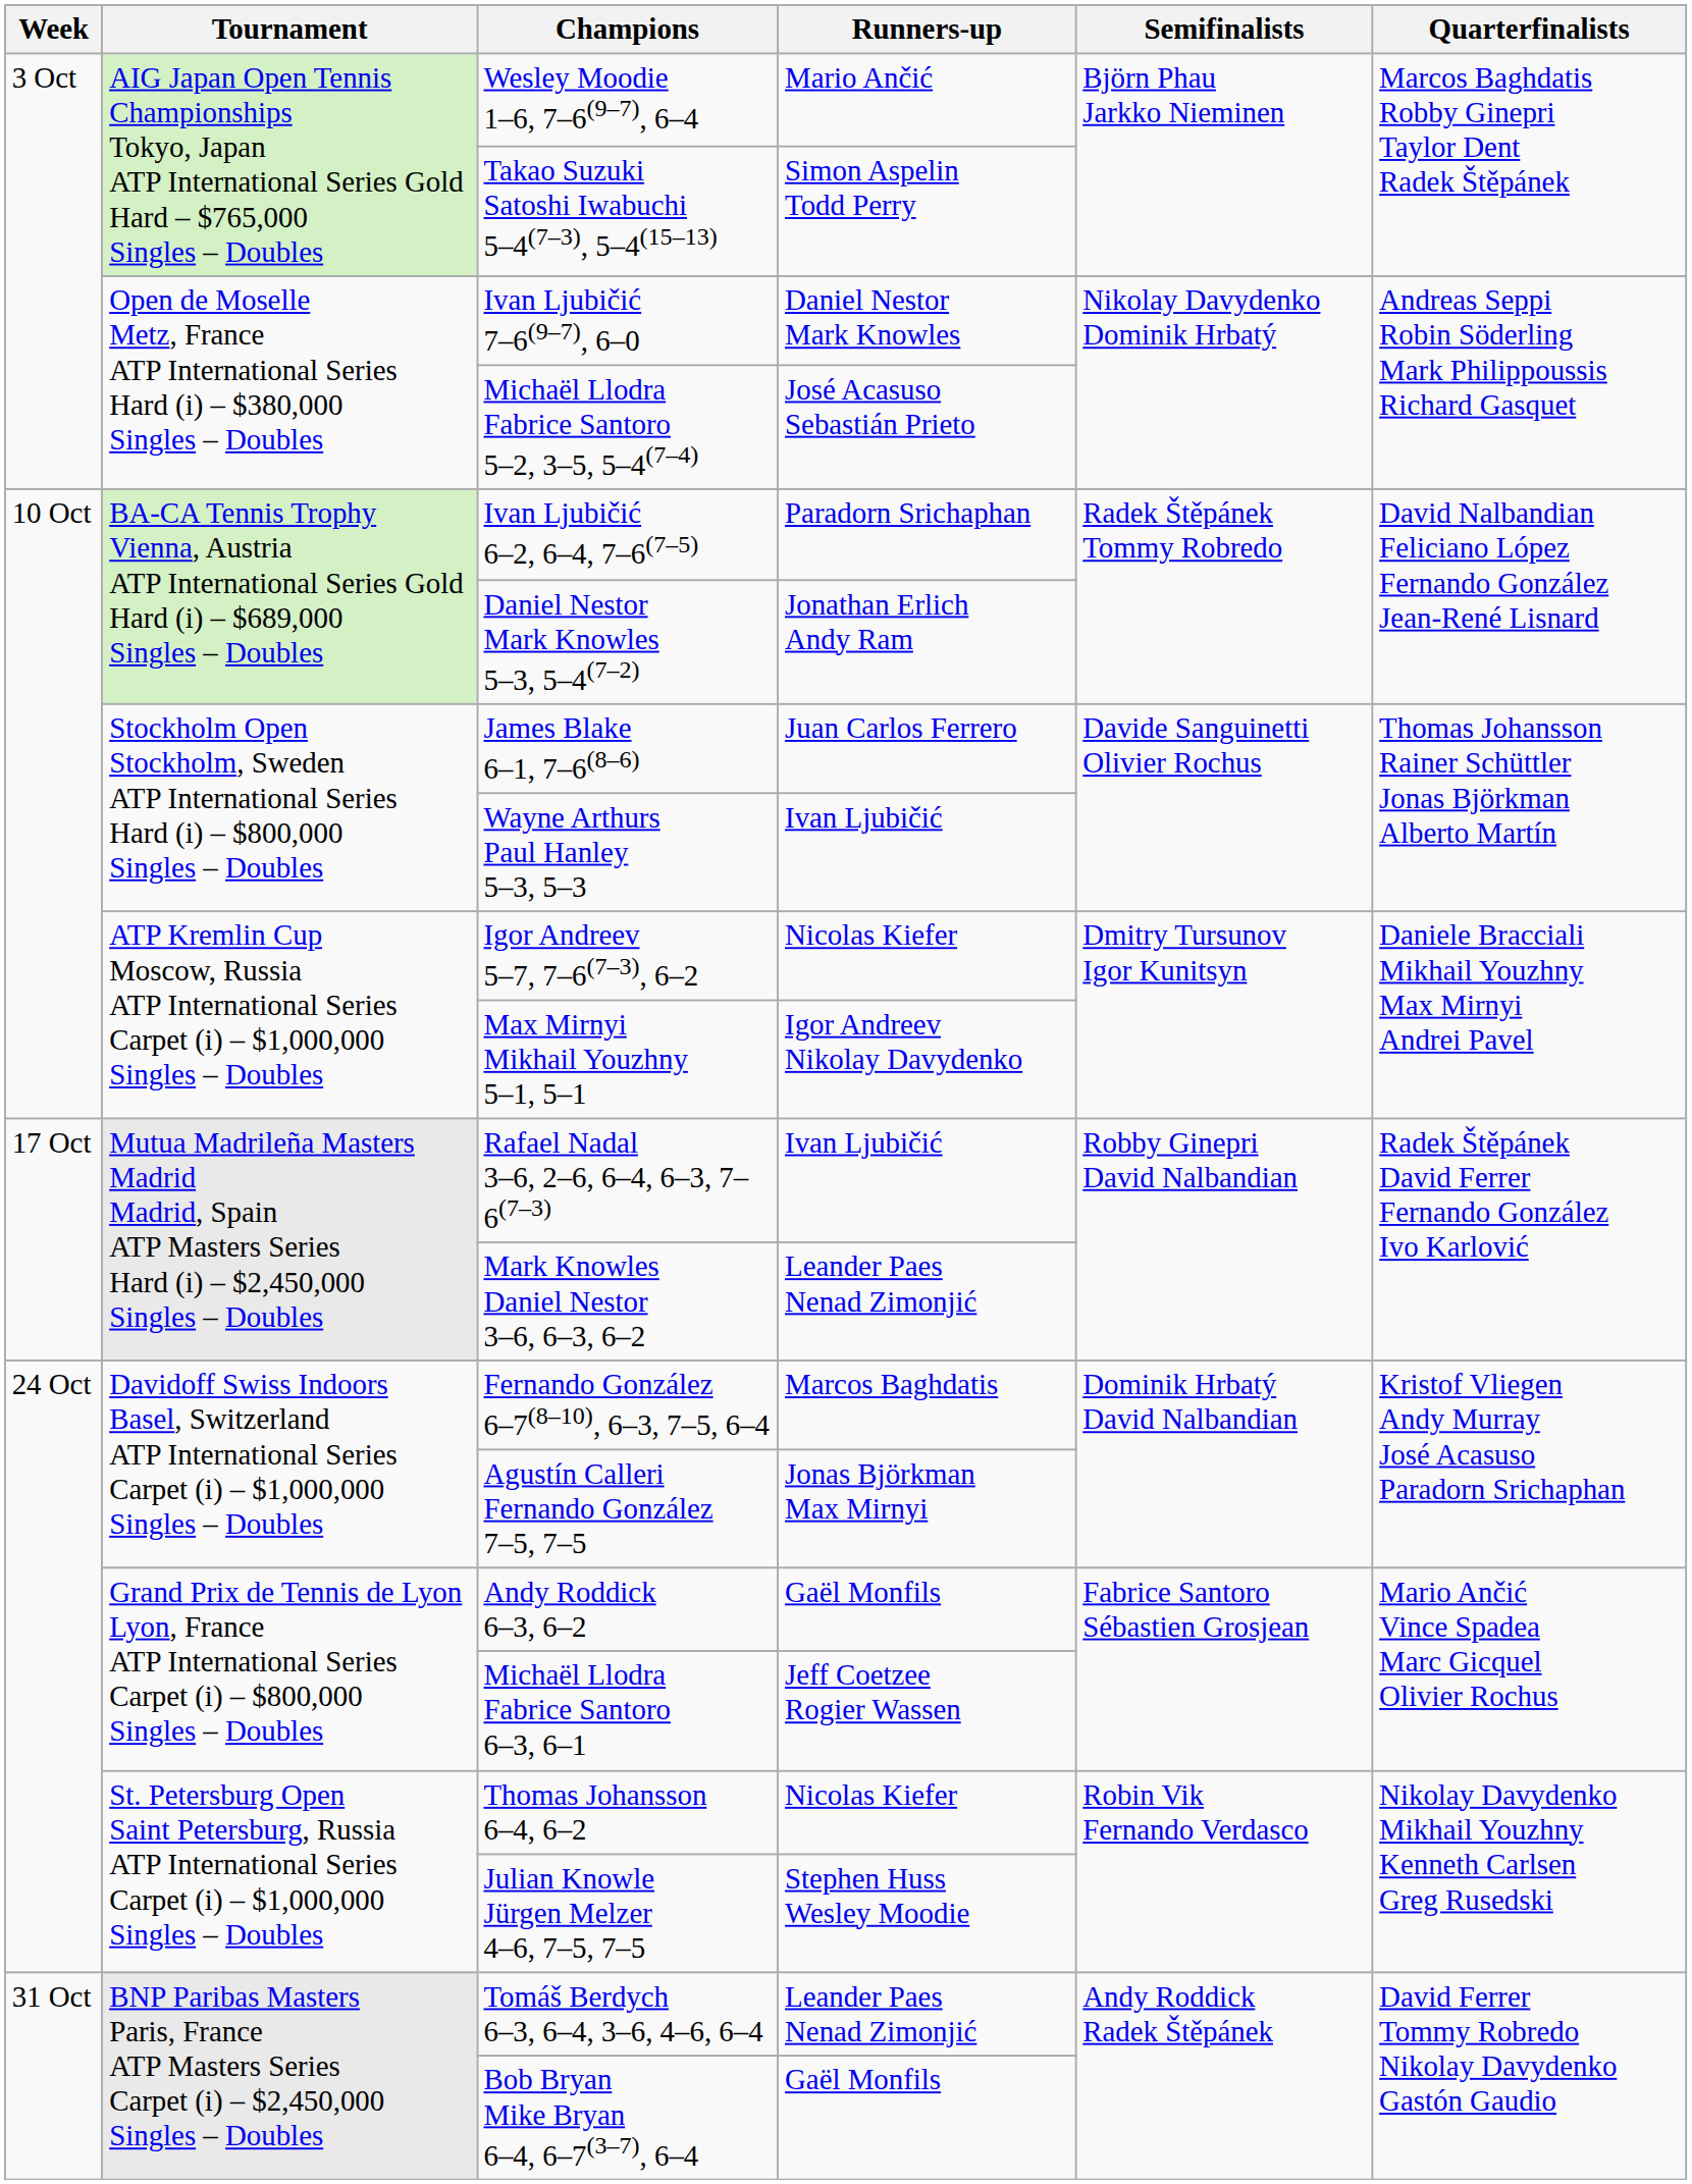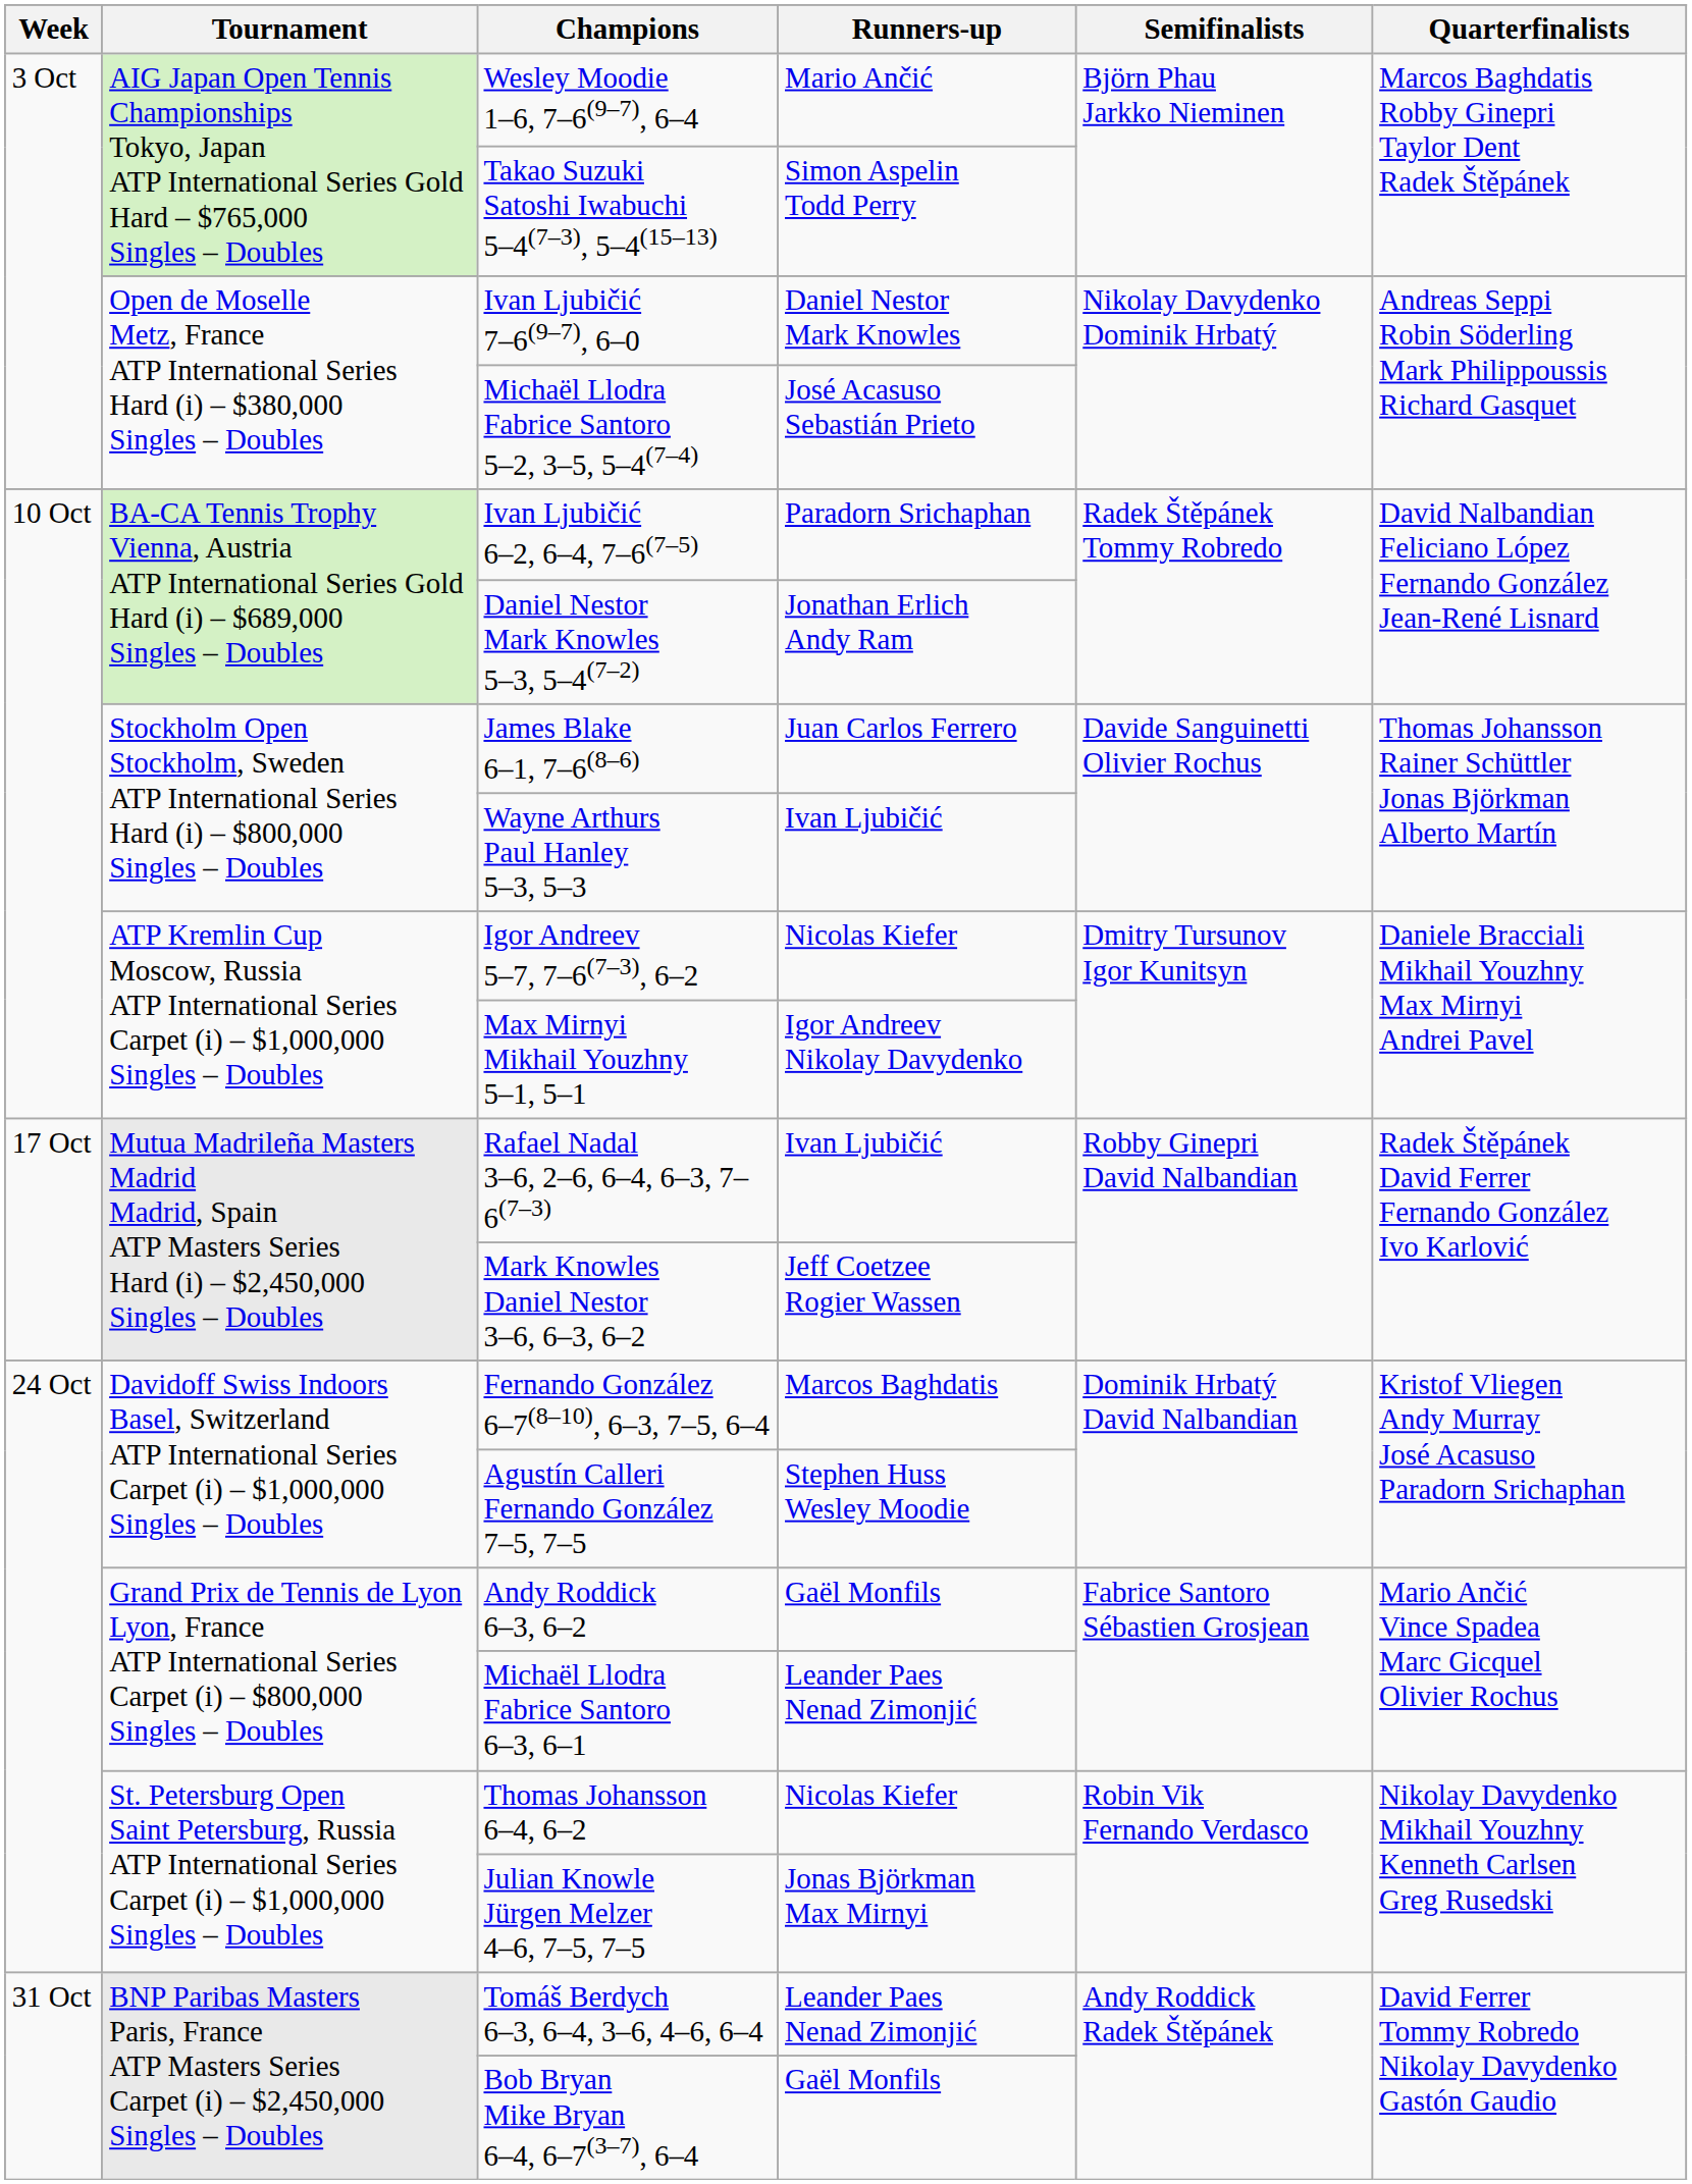 <table class=wikitable style=font-size:95%>
 <tr>
 <th style="width:48px;">Week</th>
 <th style="width:250px;">Tournament</th>
 <th style="width:200px;">Champions</th>
 <th style="width:200px;">Runners-up</th>
 <th style="width:190px;">Semifinalists</th>
 <th style="width:190px;">Quarterfinalists</th>
 </tr>
 <tr valign=top>
 <td rowspan=4>3 Oct</td>
 <td style="background:#d4f1c5;" rowspan=2><a href='#'>AIG Japan Open Tennis Championships</a><br> Tokyo, Japan<br>ATP International Series Gold<br>Hard – $765,000 <br> <a href='#'>Singles</a> – <a href='#'>Doubles</a></td>
 <td> <a href='#'>Wesley Moodie</a><br> 1–6, 7–6<sup>(9–7)</sup>, 6–4</td>
 <td> <a href='#'>Mario Ančić</a></td>
 <td rowspan=2> <a href='#'>Björn Phau</a><br> <a href='#'>Jarkko Nieminen</a></td>
 <td rowspan=2> <a href='#'>Marcos Baghdatis</a><br> <a href='#'>Robby Ginepri</a><br> <a href='#'>Taylor Dent</a><br> <a href='#'>Radek Štěpánek</a></td>
 </tr>
 <tr valign=top>
 <td> <a href='#'>Takao Suzuki</a><br> <a href='#'>Satoshi Iwabuchi</a><br> 5–4<sup>(7–3)</sup>, 5–4<sup>(15–13)</sup></td>
 <td> <a href='#'>Simon Aspelin</a><br> <a href='#'>Todd Perry</a></td>
 </tr>
 <tr valign=top>
 <td rowspan=2><a href='#'>Open de Moselle</a><br> <a href='#'>Metz</a>, France<br>ATP International Series<br>Hard (i) – $380,000 <br> <a href='#'>Singles</a> – <a href='#'>Doubles</a></td>
 <td> <a href='#'>Ivan Ljubičić</a><br> 7–6<sup>(9–7)</sup>, 6–0</td>
 <td> <a href='#'>Daniel Nestor</a><br> <a href='#'>Mark Knowles</a></td>
 <td rowspan=2> <a href='#'>Nikolay Davydenko</a><br> <a href='#'>Dominik Hrbatý</a></td>
 <td rowspan=2> <a href='#'>Andreas Seppi</a><br> <a href='#'>Robin Söderling</a><br> <a href='#'>Mark Philippoussis</a><br> <a href='#'>Richard Gasquet</a></td>
 </tr>
 <tr valign=top>
 <td> <a href='#'>Michaël Llodra</a> <br> <a href='#'>Fabrice Santoro</a><br> 5–2, 3–5, 5–4<sup>(7–4)</sup></td>
 <td> <a href='#'>José Acasuso</a> <br> <a href='#'>Sebastián Prieto</a></td>
 </tr>
 <tr valign=top>
 <td rowspan=6>10 Oct</td>
 <td style="background:#d4f1c5;" rowspan=2><a href='#'>BA-CA Tennis Trophy</a><br> <a href='#'>Vienna</a>, Austria<br>ATP International Series Gold<br>Hard (i) – $689,000 <br> <a href='#'>Singles</a> – <a href='#'>Doubles</a></td>
 <td> <a href='#'>Ivan Ljubičić</a><br> 6–2, 6–4, 7–6<sup>(7–5)</sup></td>
 <td> <a href='#'>Paradorn Srichaphan</a></td>
 <td rowspan=2> <a href='#'>Radek Štěpánek</a><br> <a href='#'>Tommy Robredo</a></td>
 <td rowspan=2> <a href='#'>David Nalbandian</a><br> <a href='#'>Feliciano López</a><br> <a href='#'>Fernando González</a><br> <a href='#'>Jean-René Lisnard</a></td>
 </tr>
 <tr valign=top>
 <td> <a href='#'>Daniel Nestor</a><br> <a href='#'>Mark Knowles</a><br> 5–3, 5–4<sup>(7–2)</sup></td>
 <td> <a href='#'>Jonathan Erlich</a> <br> <a href='#'>Andy Ram</a></td>
 </tr>
 <tr valign=top>
 <td rowspan=2><a href='#'>Stockholm Open</a><br><a href='#'>Stockholm</a>, Sweden<br>ATP International Series<br>Hard (i) – $800,000  <br> <a href='#'>Singles</a> – <a href='#'>Doubles</a></td>
 <td> <a href='#'>James Blake</a><br> 6–1, 7–6<sup>(8–6)</sup></td>
 <td> <a href='#'>Juan Carlos Ferrero</a></td>
 <td rowspan=2> <a href='#'>Davide Sanguinetti</a><br> <a href='#'>Olivier Rochus</a></td>
 <td rowspan=2> <a href='#'>Thomas Johansson</a><br> <a href='#'>Rainer Schüttler</a><br> <a href='#'>Jonas Björkman</a> <br> <a href='#'>Alberto Martín</a></td>
 </tr>
 <tr valign=top>
 <td> <a href='#'>Wayne Arthurs</a> <br> <a href='#'>Paul Hanley</a><br> 5–3, 5–3</td>
 <td> <a href='#'>Ivan Ljubičić</a></td>
 </tr>
 <tr valign=top>
 <td rowspan=2><a href='#'>ATP Kremlin Cup</a><br> Moscow, Russia<br>ATP International Series<br>Carpet (i) – $1,000,000 <br> <a href='#'>Singles</a> – <a href='#'>Doubles</a></td>
 <td> <a href='#'>Igor Andreev</a><br> 5–7, 7–6<sup>(7–3)</sup>, 6–2</td>
 <td> <a href='#'>Nicolas Kiefer</a></td>
 <td rowspan=2> <a href='#'>Dmitry Tursunov</a><br> <a href='#'>Igor Kunitsyn</a></td>
 <td rowspan=2> <a href='#'>Daniele Bracciali</a><br> <a href='#'>Mikhail Youzhny</a><br> <a href='#'>Max Mirnyi</a> <br> <a href='#'>Andrei Pavel</a></td>
 </tr>
 <tr valign=top>
 <td> <a href='#'>Max Mirnyi</a> <br> <a href='#'>Mikhail Youzhny</a><br> 5–1, 5–1</td>
 <td> <a href='#'>Igor Andreev</a><br> <a href='#'>Nikolay Davydenko</a></td>
 </tr>
 <tr valign=top>
 <td rowspan=2>17 Oct</td>
 <td bgcolor=#E9E9E9 rowspan=2><a href='#'>Mutua Madrileña Masters Madrid</a><br> <a href='#'>Madrid</a>, Spain<br>ATP Masters Series<br>Hard (i) – $2,450,000 <br> <a href='#'>Singles</a> – <a href='#'>Doubles</a></td>
 <td> <a href='#'>Rafael Nadal</a><br> 3–6, 2–6, 6–4, 6–3, 7–6<sup>(7–3)</sup></td>
 <td> <a href='#'>Ivan Ljubičić</a></td>
 <td rowspan=2> <a href='#'>Robby Ginepri</a><br> <a href='#'>David Nalbandian</a></td>
 <td rowspan=2> <a href='#'>Radek Štěpánek</a><br> <a href='#'>David Ferrer</a><br> <a href='#'>Fernando González</a> <br> <a href='#'>Ivo Karlović</a></td>
 </tr>
 <tr valign=top>
 <td> <a href='#'>Mark Knowles</a><br> <a href='#'>Daniel Nestor</a><br> 3–6, 6–3, 6–2</td>
-<td> <a href='#'>Leander Paes</a><br> <a href='#'>Nenad Zimonjić</a></td>
+<td> <a href='#'>Jeff Coetzee</a> <br> <a href='#'>Rogier Wassen</a></td>
 </tr>
 <tr valign=top>
 <td rowspan=6>24 Oct</td>
 <td rowspan=2><a href='#'>Davidoff Swiss Indoors</a><br> <a href='#'>Basel</a>, Switzerland<br>ATP International Series<br>Carpet (i) – $1,000,000 <br> <a href='#'>Singles</a> – <a href='#'>Doubles</a></td>
 <td> <a href='#'>Fernando González</a><br> 6–7<sup>(8–10)</sup>, 6–3, 7–5, 6–4</td>
 <td> <a href='#'>Marcos Baghdatis</a></td>
 <td rowspan=2> <a href='#'>Dominik Hrbatý</a><br> <a href='#'>David Nalbandian</a></td>
 <td rowspan=2> <a href='#'>Kristof Vliegen</a><br> <a href='#'>Andy Murray</a><br> <a href='#'>José Acasuso</a><br> <a href='#'>Paradorn Srichaphan</a></td>
 </tr>
 <tr valign=top>
 <td> <a href='#'>Agustín Calleri</a> <br> <a href='#'>Fernando González</a><br> 7–5, 7–5</td>
-<td> <a href='#'>Jonas Björkman</a> <br> <a href='#'>Max Mirnyi</a></td>
+<td> <a href='#'>Stephen Huss</a> <br> <a href='#'>Wesley Moodie</a></td>
 </tr>
 <tr valign=top>
 <td rowspan=2><a href='#'>Grand Prix de Tennis de Lyon</a><br> <a href='#'>Lyon</a>, France<br>ATP International Series<br>Carpet (i) – $800,000 <br> <a href='#'>Singles</a> – <a href='#'>Doubles</a></td>
 <td> <a href='#'>Andy Roddick</a><br> 6–3, 6–2</td>
 <td> <a href='#'>Gaël Monfils</a></td>
 <td rowspan=2> <a href='#'>Fabrice Santoro</a><br> <a href='#'>Sébastien Grosjean</a></td>
 <td rowspan=2> <a href='#'>Mario Ančić</a> <br> <a href='#'>Vince Spadea</a><br> <a href='#'>Marc Gicquel</a><br> <a href='#'>Olivier Rochus</a></td>
 </tr>
 <tr valign=top>
 <td> <a href='#'>Michaël Llodra</a> <br> <a href='#'>Fabrice Santoro</a><br> 6–3, 6–1</td>
-<td> <a href='#'>Jeff Coetzee</a> <br> <a href='#'>Rogier Wassen</a></td>
+<td> <a href='#'>Leander Paes</a><br> <a href='#'>Nenad Zimonjić</a></td>
 </tr>
 <tr valign=top>
 <td rowspan=2><a href='#'>St. Petersburg Open</a><br> <a href='#'>Saint Petersburg</a>, Russia<br>ATP International Series<br>Carpet (i) – $1,000,000 <br> <a href='#'>Singles</a> – <a href='#'>Doubles</a></td>
 <td> <a href='#'>Thomas Johansson</a><br> 6–4, 6–2</td>
 <td> <a href='#'>Nicolas Kiefer</a></td>
 <td rowspan=2> <a href='#'>Robin Vik</a><br> <a href='#'>Fernando Verdasco</a></td>
 <td rowspan=2> <a href='#'>Nikolay Davydenko</a><br> <a href='#'>Mikhail Youzhny</a><br> <a href='#'>Kenneth Carlsen</a><br> <a href='#'>Greg Rusedski</a></td>
 </tr>
 <tr valign=top>
 <td> <a href='#'>Julian Knowle</a> <br> <a href='#'>Jürgen Melzer</a><br> 4–6, 7–5, 7–5</td>
-<td> <a href='#'>Stephen Huss</a> <br> <a href='#'>Wesley Moodie</a></td>
+<td> <a href='#'>Jonas Björkman</a> <br> <a href='#'>Max Mirnyi</a></td>
 </tr>
 <tr valign=top>
 <td rowspan=2>31 Oct</td>
 <td bgcolor=#E9E9E9 rowspan=2><a href='#'>BNP Paribas Masters</a><br> Paris, France<br>ATP Masters Series<br>Carpet (i) – $2,450,000 <br> <a href='#'>Singles</a> – <a href='#'>Doubles</a></td>
 <td> <a href='#'>Tomáš Berdych</a><br> 6–3, 6–4, 3–6, 4–6, 6–4</td>
 <td> <a href='#'>Leander Paes</a> <br> <a href='#'>Nenad Zimonjić</a></td>
 <td rowspan=2> <a href='#'>Andy Roddick</a><br> <a href='#'>Radek Štěpánek</a></td>
 <td rowspan=2> <a href='#'>David Ferrer</a><br> <a href='#'>Tommy Robredo</a><br> <a href='#'>Nikolay Davydenko</a><br> <a href='#'>Gastón Gaudio</a></td>
 </tr>
 <tr valign=top>
 <td> <a href='#'>Bob Bryan</a><br> <a href='#'>Mike Bryan</a><br> 6–4, 6–7<sup>(3–7)</sup>, 6–4</td>
 <td> <a href='#'>Gaël Monfils</a></td>
 </tr>
 </table>
